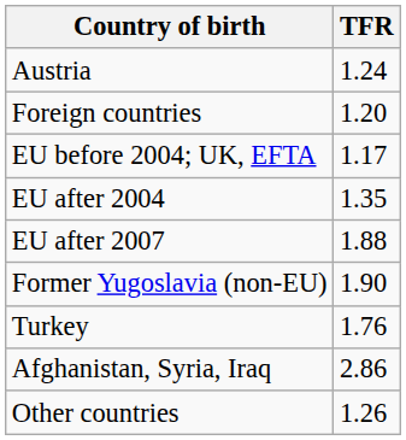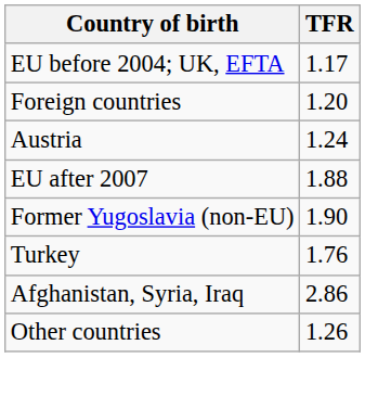 <table class="wikitable sortable">
 <tr>
 <th>Country of birth</th>
 <th>TFR</th>
 </tr>
 <tr>
-<td>Austria</td>
-<td>1.24</td>
+<td>EU before 2004; UK, <a href='#'>EFTA</a></td>
+<td>1.17</td>
 </tr>
 <tr>
 <td>Foreign countries</td>
 <td>1.20</td>
 </tr>
 <tr>
-<td>EU before 2004; UK, <a href='#'>EFTA</a></td>
-<td>1.17</td>
-</tr>
-<tr>
-<td>EU after 2004</td>
-<td>1.35</td>
+<td>Austria</td>
+<td>1.24</td>
 </tr>
 <tr>
 <td>EU after 2007</td>
 <td>1.88</td>
 </tr>
 <tr>
 <td>Former <a href='#'>Yugoslavia</a> (non-EU)</td>
 <td>1.90</td>
 </tr>
 <tr>
 <td>Turkey</td>
 <td>1.76</td>
 </tr>
 <tr>
 <td>Afghanistan, Syria, Iraq</td>
 <td>2.86</td>
 </tr>
 <tr>
 <td>Other countries</td>
 <td>1.26</td>
 </tr>
 </table>
